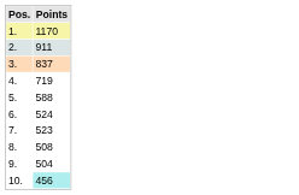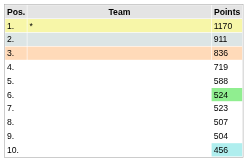 <table cellspacing="1" cellpadding="3" style="border:1px solid #aaa; font-size:90%;">
 <tr style="background:#e4e4e4;">
 <th style="width:10px;">Pos.</th>
+<th style="width:300px;">Team</th>
 <th style="width:45px;">Points</th>
 </tr>
 <tr style="background:#f7f6a8;">
 <td>1.</td>
+<td align="left">*</td>
 <td>1170</td>
 </tr>
 <tr style="background:#dce5e5;">
 <td>2.</td>
+<td align="left"></td>
 <td>911</td>
 </tr>
 <tr style="background:#ffdab9;">
 <td>3.</td>
-<td>837</td>
+<td align="left"></td>
+<td>836</td>
 </tr>
 <tr>
 <td>4.</td>
+<td align="left"></td>
 <td>719</td>
 </tr>
 <tr>
 <td>5.</td>
+<td align="left"></td>
 <td>588</td>
 </tr>
 <tr>
 <td>6.</td>
-<td>524</td>
+<td align="left"></td>
+<td style="background: lightgreen;">524</td>
 </tr>
 <tr>
 <td>7.</td>
+<td align="left"></td>
 <td>523</td>
 </tr>
 <tr>
 <td>8.</td>
-<td>508</td>
+<td align="left"></td>
+<td>507</td>
 </tr>
 <tr>
 <td>9.</td>
+<td align="left"></td>
 <td>504</td>
 </tr>
 <tr>
 <td>10.</td>
+<td align="left"></td>
 <td style="background: paleturquoise;">456</td>
 </tr>
 </table>
